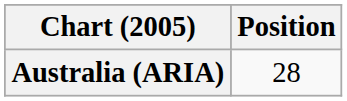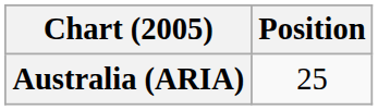 <table class="wikitable plainrowheaders" style="text-align:center">
 <tr>
 <th scope="col">Chart (2005)</th>
 <th scope="col">Position</th>
 </tr>
 <tr>
 <th scope="row">Australia (ARIA)</th>
-<td>28</td>
+<td>25</td>
 </tr>
 </table>
